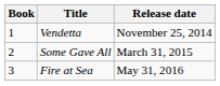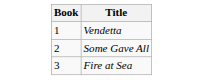 <table class="wikitable sortable" style="margin:auto;">
 <tr>
 <th>Book</th>
 <th>Title</th>
-<th>Release date</th>
 </tr>
 <tr>
 <td>1</td>
 <td><em>Vendetta</em></td>
-<td>November 25, 2014</td>
 </tr>
 <tr>
 <td>2</td>
 <td><em>Some Gave All</em></td>
-<td>March 31, 2015</td>
 </tr>
 <tr>
 <td>3</td>
 <td><em>Fire at Sea</em></td>
-<td>May 31, 2016</td>
 </tr>
 </table>
